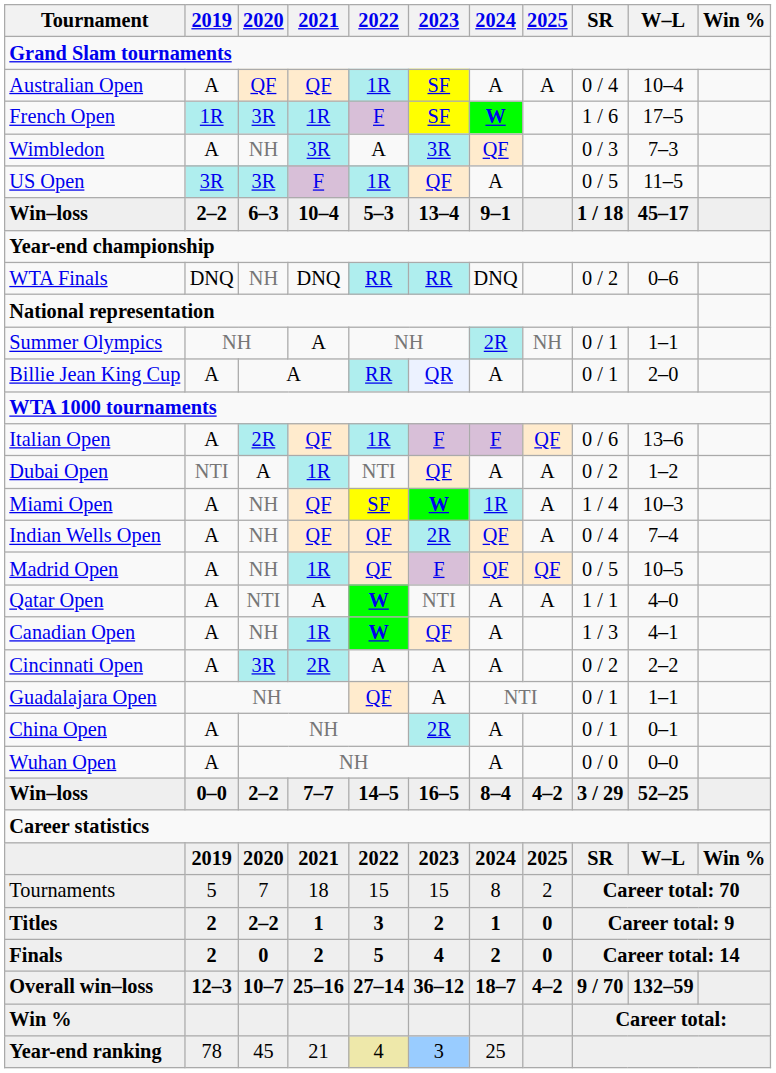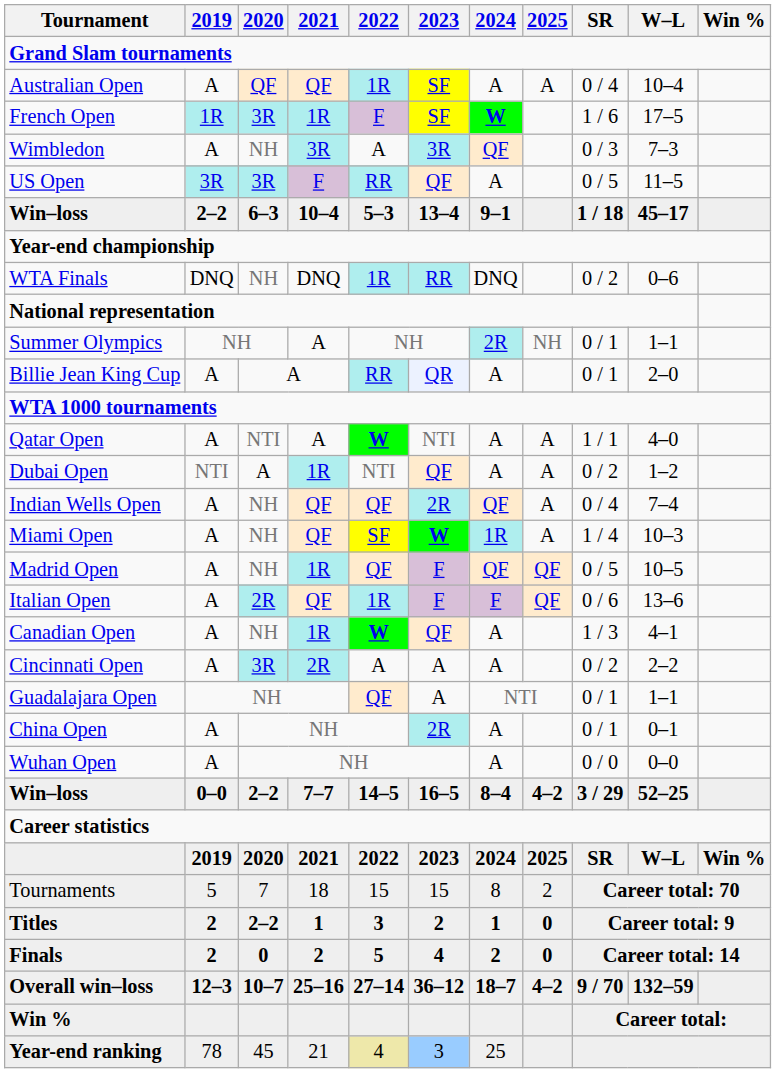 <table class=wikitable style=text-align:center>
 <tr>
 <th>Tournament</th>
 <th><a href='#'>2019</a></th>
 <th><a href='#'>2020</a></th>
 <th><a href='#'>2021</a></th>
 <th><a href='#'>2022</a></th>
 <th><a href='#'>2023</a></th>
 <th><a href='#'>2024</a></th>
 <th><a href='#'>2025</a></th>
 <th>SR</th>
 <th>W–L</th>
 <th>Win %</th>
 </tr>
 <tr>
 <td colspan="11" align="left"><strong><a href='#'>Grand Slam tournaments</a></strong></td>
 </tr>
 <tr>
 <td align=left><a href='#'>Australian Open</a></td>
 <td>A</td>
 <td bgcolor=ffebcd><a href='#'>QF</a></td>
 <td bgcolor=ffebcd><a href='#'>QF</a></td>
 <td bgcolor=afeeee><a href='#'>1R</a></td>
 <td bgcolor=yellow><a href='#'>SF</a></td>
 <td>A</td>
 <td>A</td>
 <td>0 / 4</td>
 <td>10–4</td>
 <td></td>
 </tr>
 <tr>
 <td align=left><a href='#'>French Open</a></td>
 <td bgcolor=afeeee><a href='#'>1R</a></td>
 <td bgcolor=afeeee><a href='#'>3R</a></td>
 <td bgcolor=afeeee><a href='#'>1R</a></td>
 <td bgcolor=thistle><a href='#'>F</a></td>
 <td bgcolor=yellow><a href='#'>SF</a></td>
 <td bgcolor=lime><a href='#'><strong>W</strong></a></td>
 <td></td>
 <td>1 / 6</td>
 <td>17–5</td>
 <td></td>
 </tr>
 <tr>
 <td align=left><a href='#'>Wimbledon</a></td>
 <td>A</td>
 <td style=color:#767676>NH</td>
 <td bgcolor=afeeee><a href='#'>3R</a></td>
 <td>A</td>
 <td bgcolor=afeeee><a href='#'>3R</a></td>
 <td bgcolor=ffebcd><a href='#'>QF</a></td>
 <td></td>
 <td>0 / 3</td>
 <td>7–3</td>
 <td></td>
 </tr>
 <tr>
 <td align=left><a href='#'>US Open</a></td>
 <td bgcolor=afeeee><a href='#'>3R</a></td>
 <td bgcolor=afeeee><a href='#'>3R</a></td>
 <td bgcolor=thistle><a href='#'>F</a></td>
-<td bgcolor=afeeee><a href='#'>1R</a></td>
+<td bgcolor=afeeee><a href='#'>RR</a></td>
 <td bgcolor=ffebcd><a href='#'>QF</a></td>
 <td>A</td>
 <td></td>
 <td>0 / 5</td>
 <td>11–5</td>
 <td></td>
 </tr>
 <tr style=font-weight:bold;background:#efefef>
 <td style=text-align:left>Win–loss</td>
 <td>2–2</td>
 <td>6–3</td>
 <td>10–4</td>
 <td>5–3</td>
 <td>13–4</td>
 <td>9–1</td>
 <td></td>
 <td>1 / 18</td>
 <td>45–17</td>
 <td></td>
 </tr>
 <tr>
 <td colspan="11" align="left"><strong>Year-end championship</strong></td>
 </tr>
 <tr>
 <td align=left><a href='#'>WTA Finals</a></td>
 <td>DNQ</td>
 <td style=color:#767676>NH</td>
 <td>DNQ</td>
-<td bgcolor=afeeee><a href='#'>RR</a></td>
+<td bgcolor=afeeee><a href='#'>1R</a></td>
 <td bgcolor=afeeee><a href='#'>RR</a></td>
 <td>DNQ</td>
 <td></td>
 <td>0 / 2</td>
 <td>0–6</td>
 <td></td>
 </tr>
 <tr>
 <td colspan="10" align="left"><strong>National representation</strong></td>
 </tr>
 <tr>
 <td align=left><a href='#'>Summer Olympics</a></td>
 <td colspan=2 style=color:#767676>NH</td>
 <td>A</td>
 <td colspan=2 style=color:#767676>NH</td>
 <td bgcolor=afeeee><a href='#'>2R</a></td>
 <td style=color:#767676>NH</td>
 <td>0 / 1</td>
 <td>1–1</td>
 <td></td>
 </tr>
 <tr>
 <td align=left><a href='#'>Billie Jean King Cup</a></td>
 <td>A</td>
 <td colspan=2>A</td>
 <td bgcolor=afeeee><a href='#'>RR</a></td>
 <td bgcolor=ecf2ff><a href='#'>QR</a></td>
 <td>A</td>
 <td></td>
 <td>0 / 1</td>
 <td>2–0</td>
 <td></td>
 </tr>
 <tr>
 <td colspan="11" align="left"><strong><a href='#'>WTA 1000 tournaments</a></strong></td>
 </tr>
 <tr>
-<td align="left"><a href='#'>Italian Open</a></td>
+<td align="left"><a href='#'>Qatar Open</a></td>
 <td>A</td>
-<td bgcolor=afeeee><a href='#'>2R</a></td>
-<td bgcolor=ffebcd><a href='#'>QF</a></td>
-<td bgcolor=afeeee><a href='#'>1R</a></td>
-<td bgcolor=thistle><a href='#'>F</a></td>
-<td bgcolor=thistle><a href='#'>F</a></td>
-<td bgcolor=ffebcd><a href='#'>QF</a></td>
-<td>0 / 6</td>
-<td>13–6</td>
+<td style=color:#767676>NTI</td>
+<td>A</td>
+<td bgcolor=lime><a href='#'><strong>W</strong></a></td>
+<td style=color:#767676>NTI</td>
+<td>A</td>
+<td>A</td>
+<td>1 / 1</td>
+<td>4–0</td>
 <td></td>
 </tr>
 <tr>
 <td align=left><a href='#'>Dubai Open</a></td>
 <td style=color:#767676>NTI</td>
 <td>A</td>
 <td bgcolor=afeeee><a href='#'>1R</a></td>
 <td style=color:#767676>NTI</td>
 <td bgcolor=ffebcd><a href='#'>QF</a></td>
 <td>A</td>
 <td>A</td>
 <td>0 / 2</td>
 <td>1–2</td>
 <td></td>
 </tr>
 <tr>
+<td align="left"><a href='#'>Indian Wells Open</a></td>
+<td>A</td>
+<td style=color:#767676>NH</td>
+<td bgcolor=ffebcd><a href='#'>QF</a></td>
+<td bgcolor=ffebcd><a href='#'>QF</a></td>
+<td bgcolor=afeeee><a href='#'>2R</a></td>
+<td bgcolor=ffebcd><a href='#'>QF</a></td>
+<td>A</td>
+<td>0 / 4</td>
+<td>7–4</td>
+<td></td>
+</tr>
+<tr>
 <td align="left"><a href='#'>Miami Open</a></td>
 <td>A</td>
 <td style=color:#767676>NH</td>
 <td bgcolor=ffebcd><a href='#'>QF</a></td>
 <td bgcolor=yellow><a href='#'>SF</a></td>
 <td bgcolor=lime><a href='#'><strong>W</strong></a></td>
 <td bgcolor=afeeee><a href='#'>1R</a></td>
 <td>A</td>
 <td>1 / 4</td>
 <td>10–3</td>
-<td></td>
-</tr>
-<tr>
-<td align="left"><a href='#'>Indian Wells Open</a></td>
-<td>A</td>
-<td style=color:#767676>NH</td>
-<td bgcolor=ffebcd><a href='#'>QF</a></td>
-<td bgcolor=ffebcd><a href='#'>QF</a></td>
-<td bgcolor=afeeee><a href='#'>2R</a></td>
-<td bgcolor=ffebcd><a href='#'>QF</a></td>
-<td>A</td>
-<td>0 / 4</td>
-<td>7–4</td>
 <td></td>
 </tr>
 <tr>
 <td align="left"><a href='#'>Madrid Open</a></td>
 <td>A</td>
 <td style=color:#767676>NH</td>
 <td bgcolor=afeeee><a href='#'>1R</a></td>
 <td bgcolor=ffebcd><a href='#'>QF</a></td>
 <td bgcolor=thistle><a href='#'>F</a></td>
 <td bgcolor=ffebcd><a href='#'>QF</a></td>
 <td bgcolor=ffebcd><a href='#'>QF</a></td>
 <td>0 / 5</td>
 <td>10–5</td>
 <td></td>
 </tr>
 <tr>
-<td align="left"><a href='#'>Qatar Open</a></td>
+<td align="left"><a href='#'>Italian Open</a></td>
 <td>A</td>
-<td style=color:#767676>NTI</td>
-<td>A</td>
-<td bgcolor=lime><a href='#'><strong>W</strong></a></td>
-<td style=color:#767676>NTI</td>
-<td>A</td>
-<td>A</td>
-<td>1 / 1</td>
-<td>4–0</td>
+<td bgcolor=afeeee><a href='#'>2R</a></td>
+<td bgcolor=ffebcd><a href='#'>QF</a></td>
+<td bgcolor=afeeee><a href='#'>1R</a></td>
+<td bgcolor=thistle><a href='#'>F</a></td>
+<td bgcolor=thistle><a href='#'>F</a></td>
+<td bgcolor=ffebcd><a href='#'>QF</a></td>
+<td>0 / 6</td>
+<td>13–6</td>
 <td></td>
 </tr>
 <tr>
 <td align="left"><a href='#'>Canadian Open</a></td>
 <td>A</td>
 <td style=color:#767676>NH</td>
 <td bgcolor=afeeee><a href='#'>1R</a></td>
 <td bgcolor=lime><a href='#'><strong>W</strong></a></td>
 <td bgcolor=ffebcd><a href='#'>QF</a></td>
 <td>A</td>
 <td></td>
 <td>1 / 3</td>
 <td>4–1</td>
 <td></td>
 </tr>
 <tr>
 <td align="left"><a href='#'>Cincinnati Open</a></td>
 <td>A</td>
 <td bgcolor=afeeee><a href='#'>3R</a></td>
 <td bgcolor=afeeee><a href='#'>2R</a></td>
 <td>A</td>
 <td>A</td>
 <td>A</td>
 <td></td>
 <td>0 / 2</td>
 <td>2–2</td>
 <td></td>
 </tr>
 <tr>
 <td align="left"><a href='#'>Guadalajara Open</a></td>
 <td colspan=3 style=color:#767676>NH</td>
 <td bgcolor=ffebcd><a href='#'>QF</a></td>
 <td>A</td>
 <td colspan=2 style=color:#767676>NTI</td>
 <td>0 / 1</td>
 <td>1–1</td>
 <td></td>
 </tr>
 <tr>
 <td align="left"><a href='#'>China Open</a></td>
 <td>A</td>
 <td colspan=3 style=color:#767676>NH</td>
 <td bgcolor=afeeee><a href='#'>2R</a></td>
 <td>A</td>
 <td></td>
 <td>0 / 1</td>
 <td>0–1</td>
 <td></td>
 </tr>
 <tr>
 <td align="left"><a href='#'>Wuhan Open</a></td>
 <td>A</td>
 <td colspan=4 style=color:#767676>NH</td>
 <td>A</td>
 <td></td>
 <td>0 / 0</td>
 <td>0–0</td>
 <td></td>
 </tr>
 <tr style="font-weight:bold;background:#efefef">
 <td style="text-align:left">Win–loss</td>
 <td>0–0</td>
 <td>2–2</td>
 <td>7–7</td>
 <td>14–5</td>
 <td>16–5</td>
 <td>8–4</td>
 <td>4–2</td>
 <td>3 / 29</td>
 <td>52–25</td>
 <td></td>
 </tr>
 <tr>
 <td colspan="11" align="left"><strong>Career statistics</strong></td>
 </tr>
 <tr style="font-weight:bold;background:#efefef">
 <td></td>
 <td>2019</td>
 <td>2020</td>
 <td>2021</td>
 <td>2022</td>
 <td>2023</td>
 <td>2024</td>
 <td>2025</td>
 <td>SR</td>
 <td>W–L</td>
 <td>Win %</td>
 </tr>
 <tr bgcolor="efefef">
 <td style="text-align:left">Tournaments</td>
 <td>5</td>
 <td>7</td>
 <td>18</td>
 <td>15</td>
 <td>15</td>
 <td>8</td>
 <td>2</td>
 <td colspan="3"><strong>Career total: 70</strong></td>
 </tr>
 <tr style="font-weight:bold;background:#efefef">
 <td style="text-align:left">Titles</td>
 <td>2</td>
 <td>2–2</td>
 <td>1</td>
 <td>3</td>
 <td>2</td>
 <td>1</td>
 <td>0</td>
 <td colspan="3">Career total: 9</td>
 </tr>
 <tr style="font-weight:bold;background:#efefef">
 <td style="text-align:left">Finals</td>
 <td>2</td>
 <td>0</td>
 <td>2</td>
 <td>5</td>
 <td>4</td>
 <td>2</td>
 <td>0</td>
 <td colspan="3">Career total: 14</td>
 </tr>
 <tr style="font-weight:bold;background:#efefef">
 <td style="text-align:left">Overall win–loss</td>
 <td>12–3</td>
 <td>10–7</td>
 <td>25–16</td>
 <td>27–14</td>
 <td>36–12</td>
 <td>18–7</td>
 <td>4–2</td>
 <td>9 / 70</td>
 <td>132–59</td>
 <td></td>
 </tr>
 <tr style="font-weight:bold;background:#efefef">
 <td style="text-align:left">Win %</td>
 <td></td>
 <td></td>
 <td></td>
 <td></td>
 <td></td>
 <td></td>
 <td></td>
 <td colspan="3">Career total: </td>
 </tr>
 <tr bgcolor="efefef">
 <td style="text-align:left"><strong>Year-end ranking</strong></td>
 <td>78</td>
 <td>45</td>
 <td>21</td>
 <td bgcolor=eee8aa>4</td>
 <td bgcolor=99ccff>3</td>
 <td>25</td>
 <td></td>
 <td colspan=3></td>
 </tr>
 </table>
